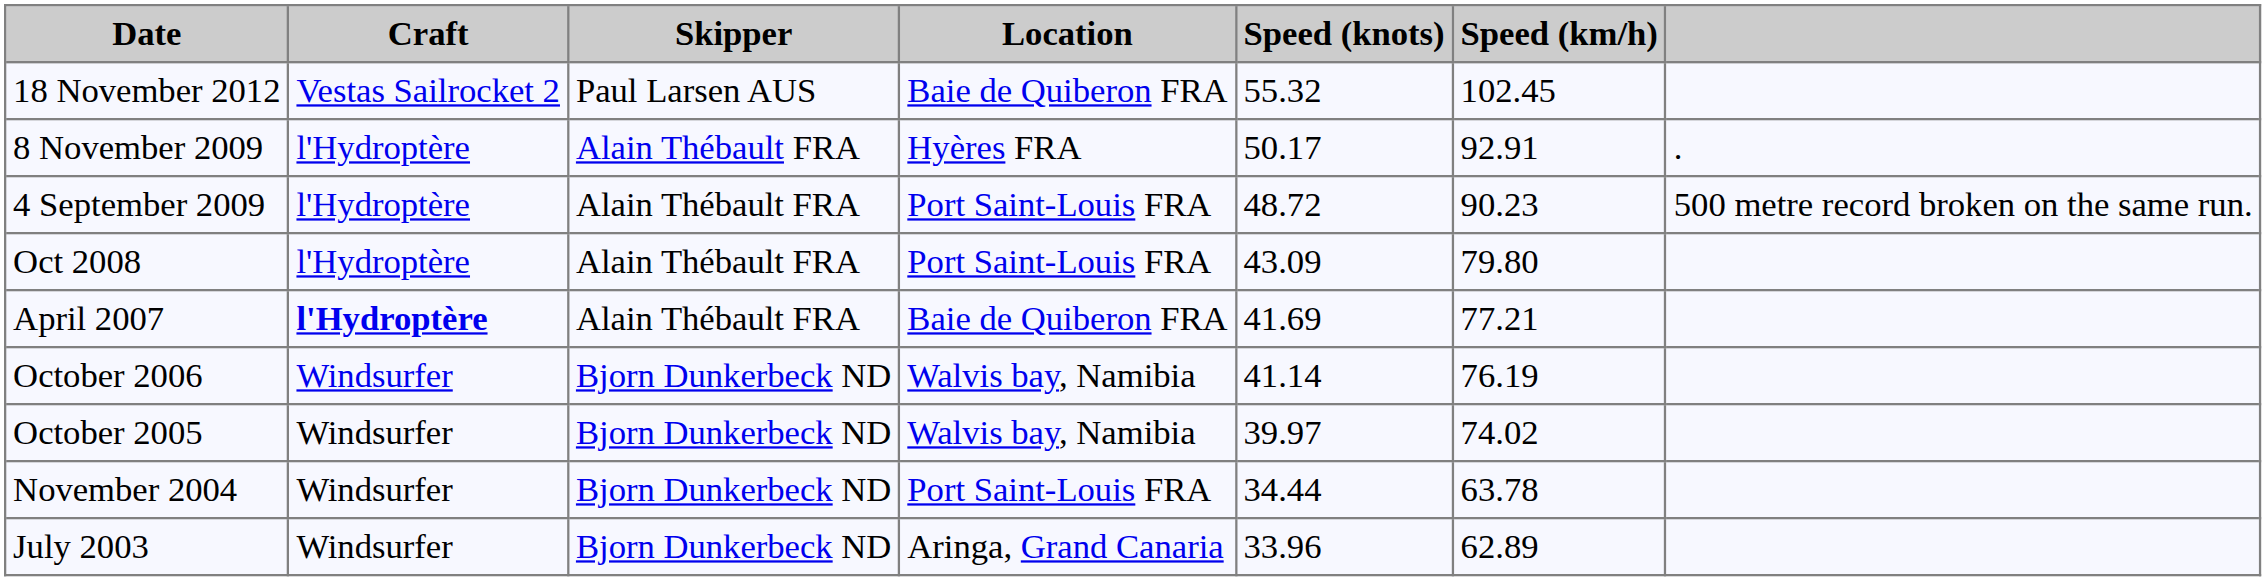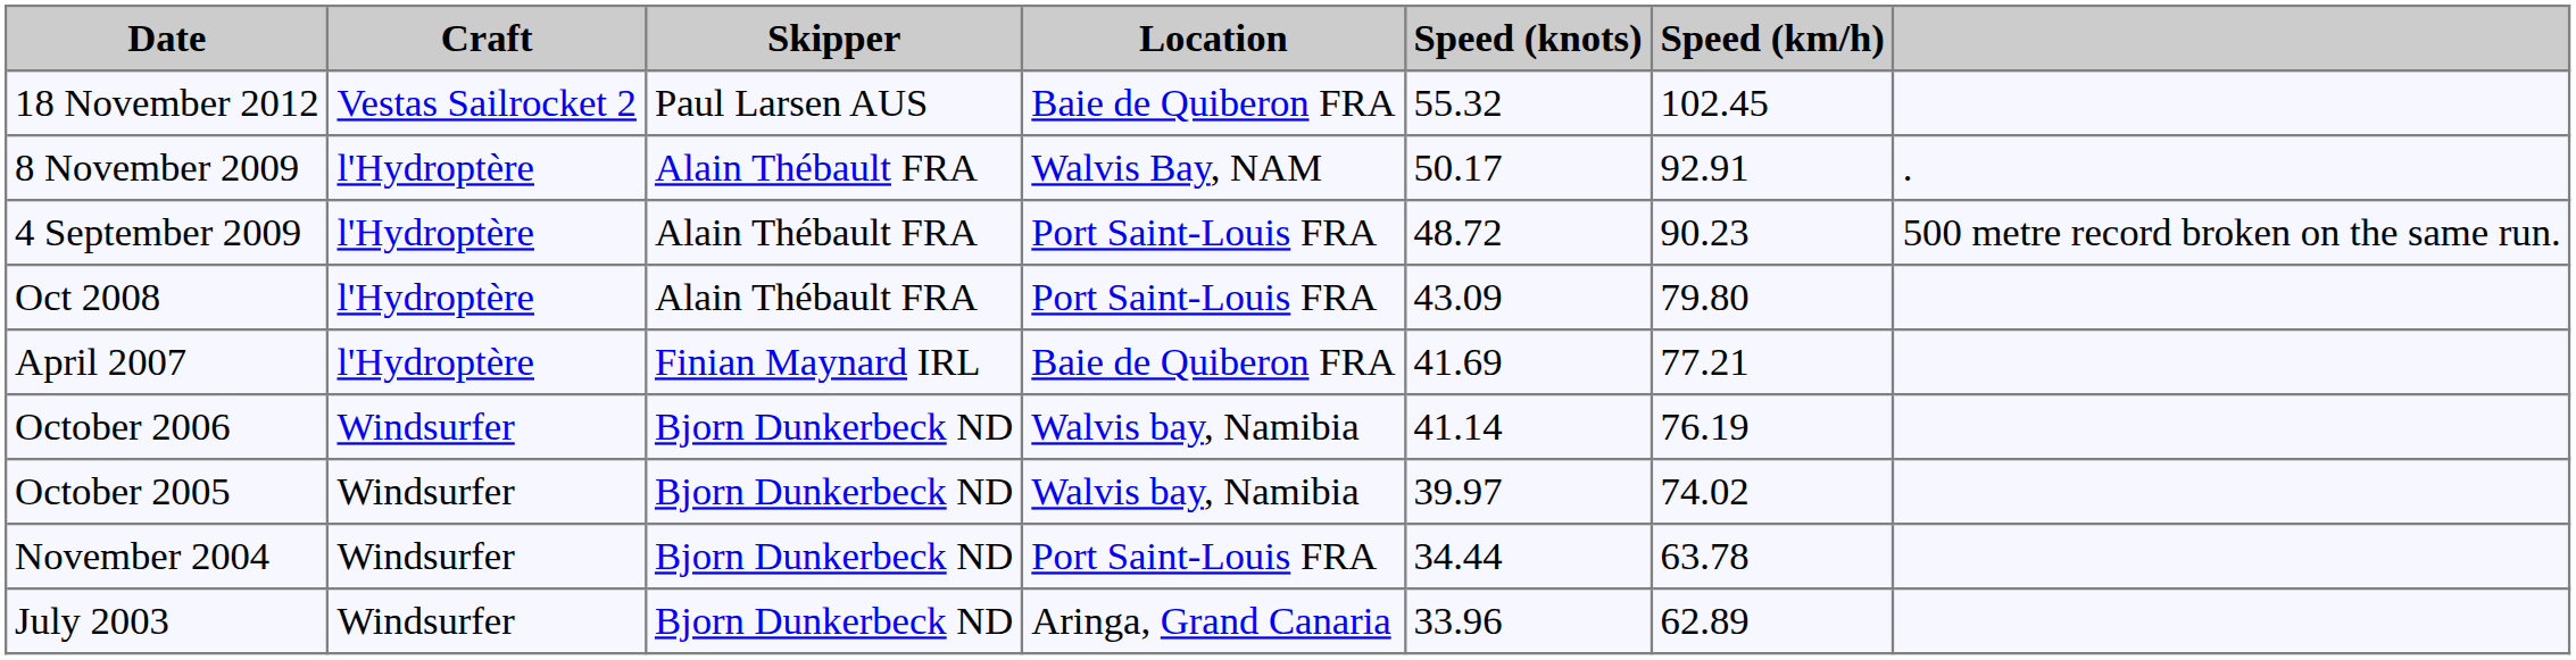 <table bgcolor="#f7f8ff" cellpadding="3" cellspacing="0" border="1" style="font-size: 95%; border: gray solid 1px; border-collapse: collapse;">
 <tr bgcolor="#CCCCCC" align="center">
 <th>Date</th>
 <th>Craft</th>
 <th>Skipper</th>
 <th>Location</th>
 <th>Speed (knots)</th>
 <th>Speed (km/h)</th>
 <th></th>
 </tr>
 <tr>
 <td>18 November 2012</td>
 <td><a href='#'>Vestas Sailrocket 2</a></td>
 <td>Paul Larsen AUS</td>
 <td><a href='#'>Baie de Quiberon</a> FRA</td>
 <td>55.32</td>
 <td>102.45</td>
 </tr>
 <tr>
 <td>8 November 2009</td>
 <td><a href='#'>l'Hydroptère</a></td>
 <td><a href='#'>Alain Thébault</a> FRA</td>
-<td><a href='#'>Hyères</a> FRA</td>
+<td><a href='#'>Walvis Bay</a>, NAM</td>
 <td>50.17</td>
 <td>92.91</td>
 <td>.</td>
 </tr>
 <tr>
 <td>4 September 2009</td>
 <td><a href='#'>l'Hydroptère</a></td>
 <td>Alain Thébault FRA</td>
 <td><a href='#'>Port Saint-Louis</a> FRA</td>
 <td>48.72</td>
 <td>90.23</td>
 <td>500 metre record broken on the same run.</td>
 </tr>
 <tr>
 <td>Oct 2008</td>
 <td><a href='#'>l'Hydroptère</a></td>
 <td>Alain Thébault FRA</td>
 <td><a href='#'>Port Saint-Louis</a> FRA</td>
 <td>43.09</td>
 <td>79.80</td>
 <td></td>
 </tr>
 <tr>
 <td>April 2007</td>
-<td><strong><a href='#'>l'Hydroptère</a></strong></td>
-<td>Alain Thébault FRA</td>
+<td><a href='#'>l'Hydroptère</a></td>
+<td><a href='#'>Finian Maynard</a> IRL</td>
 <td><a href='#'>Baie de Quiberon</a> FRA</td>
 <td>41.69</td>
 <td>77.21</td>
 <td></td>
 </tr>
 <tr>
 <td>October 2006</td>
 <td><a href='#'>Windsurfer</a></td>
 <td><a href='#'>Bjorn Dunkerbeck</a> ND</td>
 <td><a href='#'>Walvis bay</a>, Namibia</td>
 <td>41.14</td>
 <td>76.19</td>
 <td></td>
 </tr>
 <tr>
 <td>October 2005</td>
 <td>Windsurfer</td>
 <td><a href='#'>Bjorn Dunkerbeck</a> ND</td>
 <td><a href='#'>Walvis bay</a>, Namibia</td>
 <td>39.97</td>
 <td>74.02</td>
 <td></td>
 </tr>
 <tr>
 <td>November 2004</td>
 <td>Windsurfer</td>
 <td><a href='#'>Bjorn Dunkerbeck</a> ND</td>
 <td><a href='#'>Port Saint-Louis</a> FRA</td>
 <td>34.44</td>
 <td>63.78</td>
 <td></td>
 </tr>
 <tr>
 <td>July 2003</td>
 <td>Windsurfer</td>
 <td><a href='#'>Bjorn Dunkerbeck</a> ND</td>
 <td>Aringa, <a href='#'>Grand Canaria</a></td>
 <td>33.96</td>
 <td>62.89</td>
 <td></td>
 </tr>
 </table>
